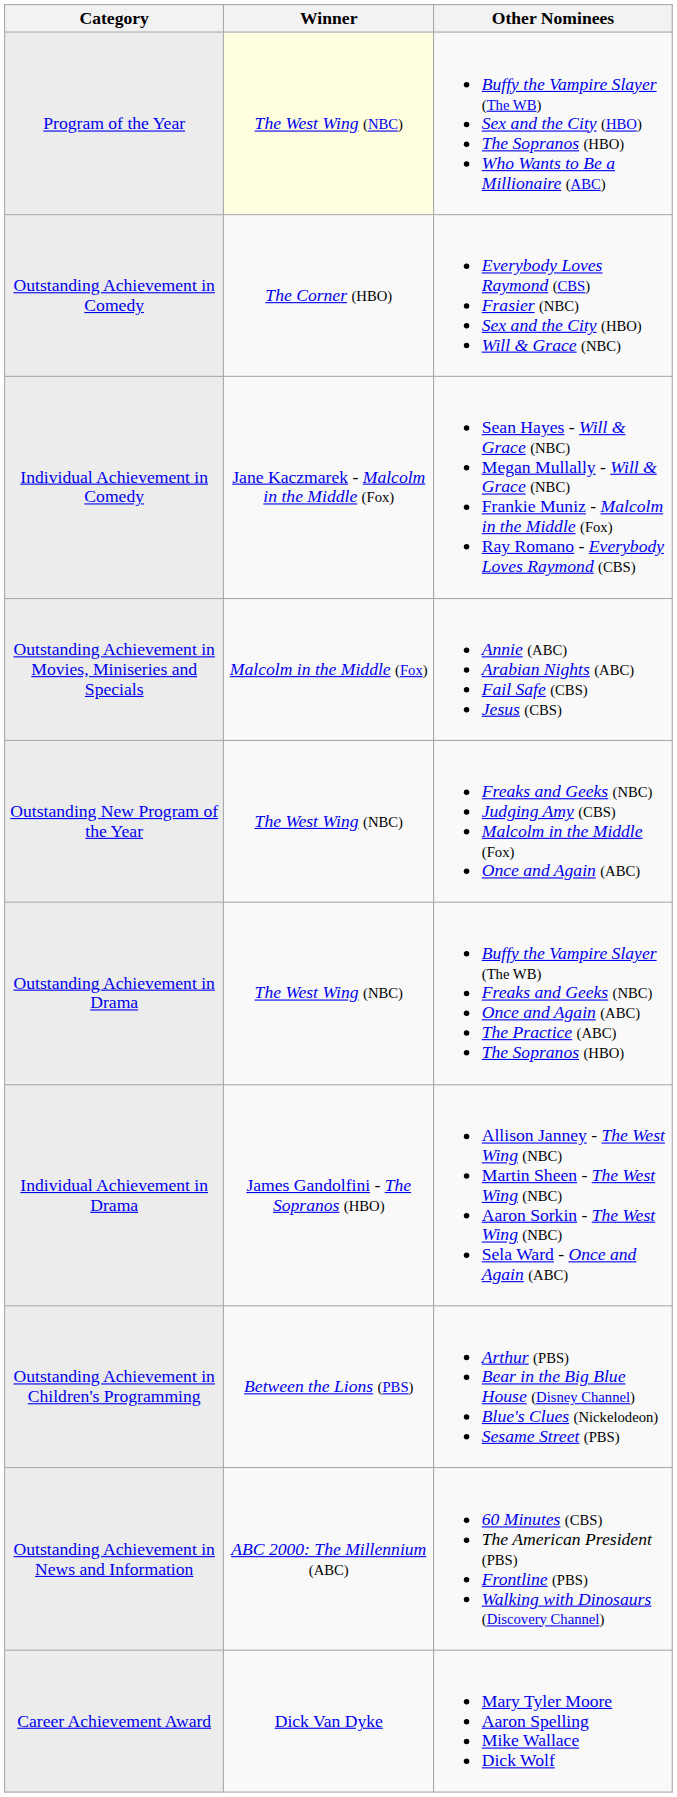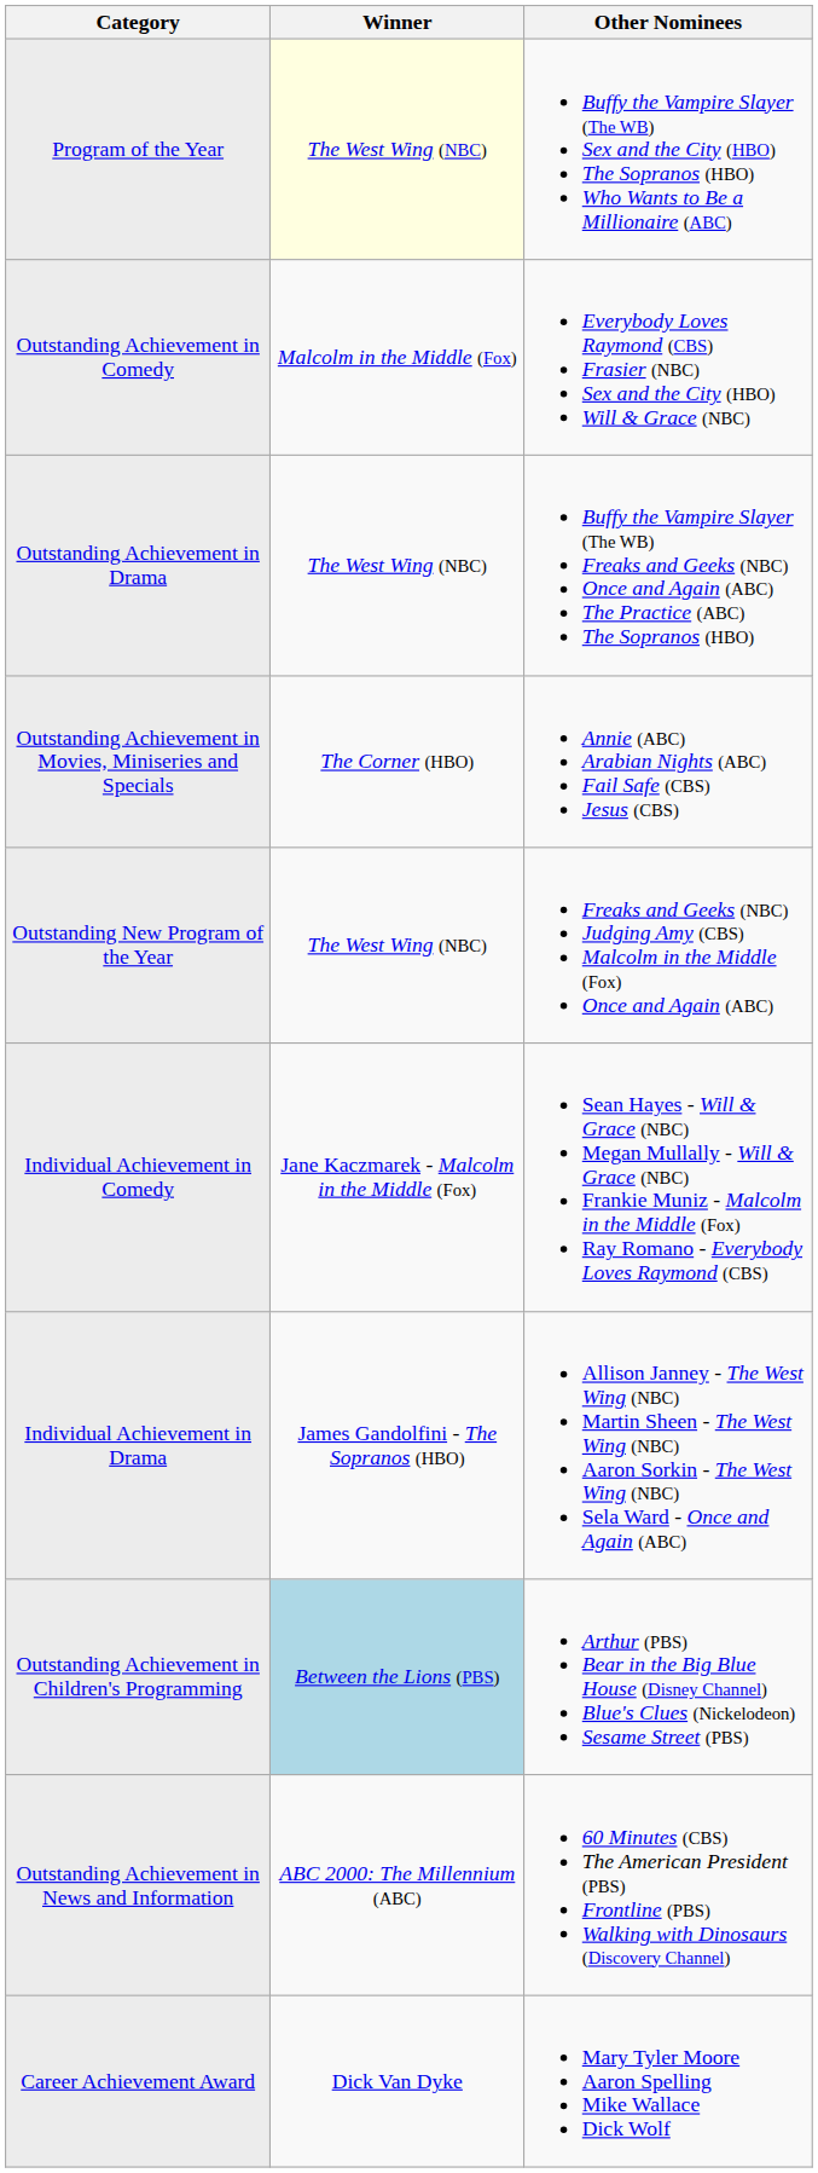 <table class="wikitable">
 <tr>
 <th width="350">Category</th>
 <th width="350">Winner</th>
 <th width="350">Other Nominees</th>
 </tr>
 <tr>
 <td align="center" style="background: #ececec; color: grey; vertical-align: middle; text-align: center;" class="table-na"><a href='#'>Program of the Year</a></td>
 <td align="center" style="background: lightyellow;"><em><a href='#'>The West Wing</a></em> <small>(<a href='#'>NBC</a>)</small></td>
 <td><br><ul><li><em><a href='#'>Buffy the Vampire Slayer</a></em> <small>(<a href='#'>The WB</a>)</small></li><li><em><a href='#'>Sex and the City</a></em> <small>(<a href='#'>HBO</a>)</small></li><li><em><a href='#'>The Sopranos</a></em> <small>(HBO)</small></li><li><em><a href='#'>Who Wants to Be a Millionaire</a></em> <small>(<a href='#'>ABC</a>)</small></li></ul></td>
 </tr>
 <tr>
 <td align="center" style="background: #ececec; color: grey; vertical-align: middle; text-align: center;" class="table-na"><a href='#'>Outstanding Achievement in Comedy</a></td>
-<td align="center"><em><a href='#'>The Corner</a></em> <small>(HBO)</small></td>
+<td align="center"><em><a href='#'>Malcolm in the Middle</a></em> <small>(<a href='#'>Fox</a>)</small></td>
 <td><br><ul><li><em><a href='#'>Everybody Loves Raymond</a></em> <small>(<a href='#'>CBS</a>)</small></li><li><em><a href='#'>Frasier</a></em> <small>(NBC)</small></li><li><em><a href='#'>Sex and the City</a></em> <small>(HBO)</small></li><li><em><a href='#'>Will & Grace</a></em> <small>(NBC)</small></li></ul></td>
 </tr>
 <tr>
-<td align="center" style="background: #ececec; color: grey; vertical-align: middle; text-align: center;" class="table-na"><a href='#'>Individual Achievement in Comedy</a></td>
-<td align="center"><a href='#'>Jane Kaczmarek</a> - <em><a href='#'>Malcolm in the Middle</a></em> <small>(Fox)</small></td>
-<td><br><ul><li><a href='#'>Sean Hayes</a> - <em><a href='#'>Will & Grace</a></em> <small>(NBC)</small></li><li><a href='#'>Megan Mullally</a> - <em><a href='#'>Will & Grace</a></em> <small>(NBC)</small></li><li><a href='#'>Frankie Muniz</a> - <em><a href='#'>Malcolm in the Middle</a></em> <small>(Fox)</small></li><li><a href='#'>Ray Romano</a> - <em><a href='#'>Everybody Loves Raymond</a></em> <small>(CBS)</small></li></ul></td>
+<td align="center" style="background: #ececec; color: grey; vertical-align: middle; text-align: center;" class="table-na"><a href='#'>Outstanding Achievement in Drama</a></td>
+<td align="center"><em><a href='#'>The West Wing</a></em> <small>(NBC)</small></td>
+<td><br><ul><li><em><a href='#'>Buffy the Vampire Slayer</a></em> <small>(The WB)</small></li><li><em><a href='#'>Freaks and Geeks</a></em> <small>(NBC)</small></li><li><em><a href='#'>Once and Again</a></em> <small>(ABC)</small></li><li><em><a href='#'>The Practice</a></em> <small>(ABC)</small></li><li><em><a href='#'>The Sopranos</a></em> <small>(HBO)</small></li></ul></td>
 </tr>
 <tr>
 <td align="center" style="background: #ececec; color: grey; vertical-align: middle; text-align: center;" class="table-na"><a href='#'>Outstanding Achievement in Movies, Miniseries and Specials</a></td>
-<td align="center"><em><a href='#'>Malcolm in the Middle</a></em> <small>(<a href='#'>Fox</a>)</small></td>
+<td align="center"><em><a href='#'>The Corner</a></em> <small>(HBO)</small></td>
 <td><br><ul><li><em><a href='#'>Annie</a></em> <small>(ABC)</small></li><li><em><a href='#'>Arabian Nights</a></em> <small>(ABC)</small></li><li><em><a href='#'>Fail Safe</a></em> <small>(CBS)</small></li><li><em><a href='#'>Jesus</a></em> <small>(CBS)</small></li></ul></td>
 </tr>
 <tr>
 <td align="center" style="background: #ececec; color: grey; vertical-align: middle; text-align: center;" class="table-na"><a href='#'>Outstanding New Program of the Year</a></td>
 <td align="center"><em><a href='#'>The West Wing</a></em> <small>(NBC)</small></td>
 <td><br><ul><li><em><a href='#'>Freaks and Geeks</a></em> <small>(NBC)</small></li><li><em><a href='#'>Judging Amy</a></em> <small>(CBS)</small></li><li><em><a href='#'>Malcolm in the Middle</a></em> <small>(Fox)</small></li><li><em><a href='#'>Once and Again</a></em> <small>(ABC)</small></li></ul></td>
 </tr>
 <tr>
-<td align="center" style="background: #ececec; color: grey; vertical-align: middle; text-align: center;" class="table-na"><a href='#'>Outstanding Achievement in Drama</a></td>
-<td align="center"><em><a href='#'>The West Wing</a></em> <small>(NBC)</small></td>
-<td><br><ul><li><em><a href='#'>Buffy the Vampire Slayer</a></em> <small>(The WB)</small></li><li><em><a href='#'>Freaks and Geeks</a></em> <small>(NBC)</small></li><li><em><a href='#'>Once and Again</a></em> <small>(ABC)</small></li><li><em><a href='#'>The Practice</a></em> <small>(ABC)</small></li><li><em><a href='#'>The Sopranos</a></em> <small>(HBO)</small></li></ul></td>
+<td align="center" style="background: #ececec; color: grey; vertical-align: middle; text-align: center;" class="table-na"><a href='#'>Individual Achievement in Comedy</a></td>
+<td align="center"><a href='#'>Jane Kaczmarek</a> - <em><a href='#'>Malcolm in the Middle</a></em> <small>(Fox)</small></td>
+<td><br><ul><li><a href='#'>Sean Hayes</a> - <em><a href='#'>Will & Grace</a></em> <small>(NBC)</small></li><li><a href='#'>Megan Mullally</a> - <em><a href='#'>Will & Grace</a></em> <small>(NBC)</small></li><li><a href='#'>Frankie Muniz</a> - <em><a href='#'>Malcolm in the Middle</a></em> <small>(Fox)</small></li><li><a href='#'>Ray Romano</a> - <em><a href='#'>Everybody Loves Raymond</a></em> <small>(CBS)</small></li></ul></td>
 </tr>
 <tr>
 <td align="center" style="background: #ececec; color: grey; vertical-align: middle; text-align: center;" class="table-na"><a href='#'>Individual Achievement in Drama</a></td>
 <td align="center"><a href='#'>James Gandolfini</a> - <em><a href='#'>The Sopranos</a></em> <small>(HBO)</small></td>
 <td><br><ul><li><a href='#'>Allison Janney</a> - <em><a href='#'>The West Wing</a></em> <small>(NBC)</small></li><li><a href='#'>Martin Sheen</a> - <em><a href='#'>The West Wing</a></em> <small>(NBC)</small></li><li><a href='#'>Aaron Sorkin</a> - <em><a href='#'>The West Wing</a></em> <small>(NBC)</small></li><li><a href='#'>Sela Ward</a> - <em><a href='#'>Once and Again</a></em> <small>(ABC)</small></li></ul></td>
 </tr>
 <tr>
 <td align="center" style="background: #ececec; color: grey; vertical-align: middle; text-align: center;" class="table-na"><a href='#'>Outstanding Achievement in Children's Programming</a></td>
-<td align="center"><em><a href='#'>Between the Lions</a></em> <small>(<a href='#'>PBS</a>)</small></td>
+<td align="center" style="background: lightblue;"><em><a href='#'>Between the Lions</a></em> <small>(<a href='#'>PBS</a>)</small></td>
 <td><br><ul><li><em><a href='#'>Arthur</a></em> <small>(PBS)</small></li><li><em><a href='#'>Bear in the Big Blue House</a></em> <small>(<a href='#'>Disney Channel</a>)</small></li><li><em><a href='#'>Blue's Clues</a></em> <small>(Nickelodeon)</small></li><li><em><a href='#'>Sesame Street</a></em> <small>(PBS)</small></li></ul></td>
 </tr>
 <tr>
 <td align="center" style="background: #ececec; color: grey; vertical-align: middle; text-align: center;" class="table-na"><a href='#'>Outstanding Achievement in News and Information</a></td>
 <td align="center"><em><a href='#'>ABC 2000: The Millennium</a></em> <small>(ABC)</small></td>
 <td><br><ul><li><em><a href='#'>60 Minutes</a></em> <small>(CBS)</small></li><li><em>The American President</em> <small>(PBS)</small></li><li><em><a href='#'>Frontline</a></em> <small>(PBS)</small></li><li><em><a href='#'>Walking with Dinosaurs</a></em> <small>(<a href='#'>Discovery Channel</a>)</small></li></ul></td>
 </tr>
 <tr>
 <td align="center" style="background: #ececec; color: grey; vertical-align: middle; text-align: center;" class="table-na"><a href='#'>Career Achievement Award</a></td>
 <td align="center"><a href='#'>Dick Van Dyke</a></td>
 <td><br><ul><li><a href='#'>Mary Tyler Moore</a></li><li><a href='#'>Aaron Spelling</a></li><li><a href='#'>Mike Wallace</a></li><li><a href='#'>Dick Wolf</a></li></ul></td>
 </tr>
 </table>
